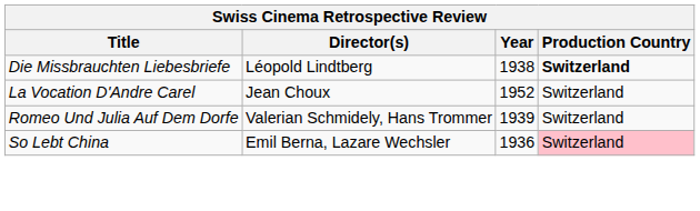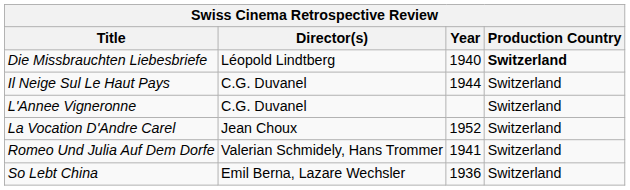 <table class="wikitable">
 <tr>
 <th colspan="4">Swiss Cinema Retrospective Review</th>
 </tr>
 <tr>
 <th>Title</th>
 <th>Director(s)</th>
 <th>Year</th>
 <th>Production Country</th>
 </tr>
 <tr>
 <td><em>Die Missbrauchten Liebesbriefe</em></td>
 <td>Léopold Lindtberg</td>
-<td>1938</td>
+<td>1940</td>
 <td><strong>Switzerland</strong></td>
+</tr>
+<tr>
+<td><em>Il Neige Sul Le Haut Pays</em></td>
+<td>C.G. Duvanel</td>
+<td>1944</td>
+<td>Switzerland</td>
+</tr>
+<tr>
+<td><em>L'Annee Vigneronne</em></td>
+<td>C.G. Duvanel</td>
+<td></td>
+<td>Switzerland</td>
 </tr>
 <tr>
 <td><em>La Vocation D'Andre Carel</em></td>
 <td>Jean Choux</td>
 <td>1952</td>
 <td>Switzerland</td>
 </tr>
 <tr>
 <td><em>Romeo Und Julia Auf Dem Dorfe</em></td>
 <td>Valerian Schmidely, Hans Trommer</td>
-<td>1939</td>
+<td>1941</td>
 <td>Switzerland</td>
 </tr>
 <tr>
 <td><em>So Lebt China</em></td>
 <td>Emil Berna, Lazare Wechsler</td>
 <td>1936</td>
-<td style="background: pink;">Switzerland</td>
+<td>Switzerland</td>
 </tr>
 </table>
